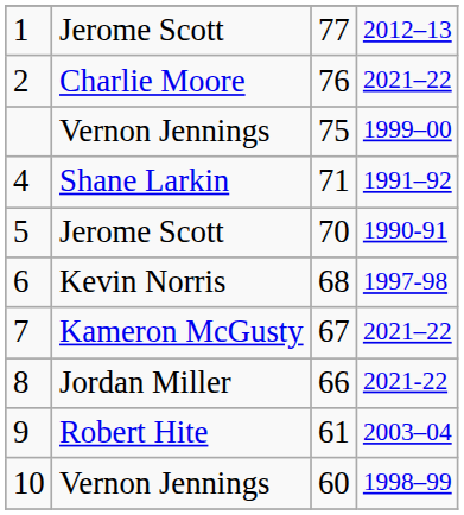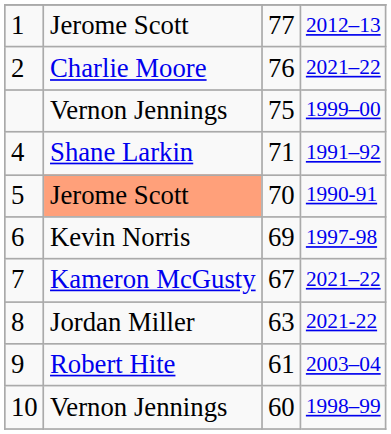 <table class="wikitable">
 <tr>
 </tr>
 <tr>
 <td>1</td>
 <td>Jerome Scott</td>
 <td>77</td>
 <td style="font-size:80%;"><a href='#'>2012–13</a></td>
 </tr>
 <tr>
 <td>2</td>
 <td><a href='#'>Charlie Moore</a></td>
 <td>76</td>
 <td style="font-size:80%;"><a href='#'>2021–22</a></td>
 </tr>
 <tr>
 <td></td>
 <td>Vernon Jennings</td>
 <td>75</td>
 <td style="font-size:80%;"><a href='#'>1999–00</a></td>
 </tr>
 <tr>
 <td>4</td>
 <td><a href='#'>Shane Larkin</a></td>
 <td>71</td>
 <td style="font-size:80%;"><a href='#'>1991–92</a></td>
 </tr>
 <tr>
 <td>5</td>
-<td>Jerome Scott</td>
+<td style="background: lightsalmon;">Jerome Scott</td>
 <td>70</td>
 <td style="font-size:80%;"><a href='#'>1990-91</a></td>
 </tr>
 <tr>
 <td>6</td>
 <td>Kevin Norris</td>
-<td>68</td>
+<td>69</td>
 <td style="font-size:80%;"><a href='#'>1997-98</a></td>
 </tr>
 <tr>
 <td>7</td>
 <td><a href='#'>Kameron McGusty</a></td>
 <td>67</td>
 <td style="font-size:80%;"><a href='#'>2021–22</a></td>
 </tr>
 <tr>
 <td>8</td>
 <td>Jordan Miller</td>
-<td>66</td>
+<td>63</td>
 <td style="font-size:80%;"><a href='#'>2021-22</a></td>
 </tr>
 <tr>
 <td>9</td>
 <td><a href='#'>Robert Hite</a></td>
 <td>61</td>
 <td style="font-size:80%;"><a href='#'>2003–04</a></td>
 </tr>
 <tr>
 <td>10</td>
 <td>Vernon Jennings</td>
 <td>60</td>
 <td style="font-size:80%;"><a href='#'>1998–99</a></td>
 </tr>
 </table>
